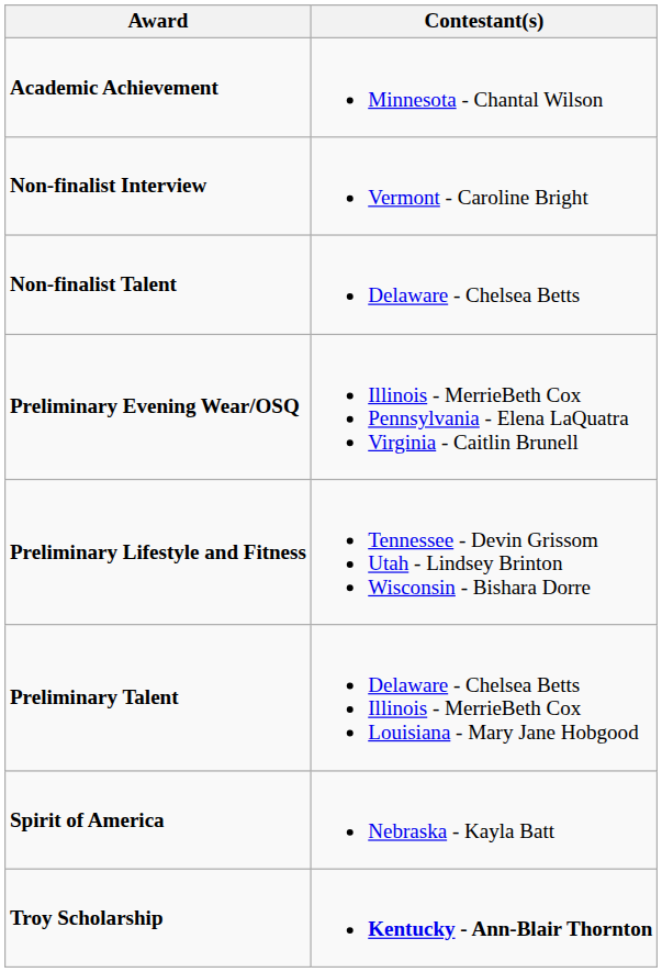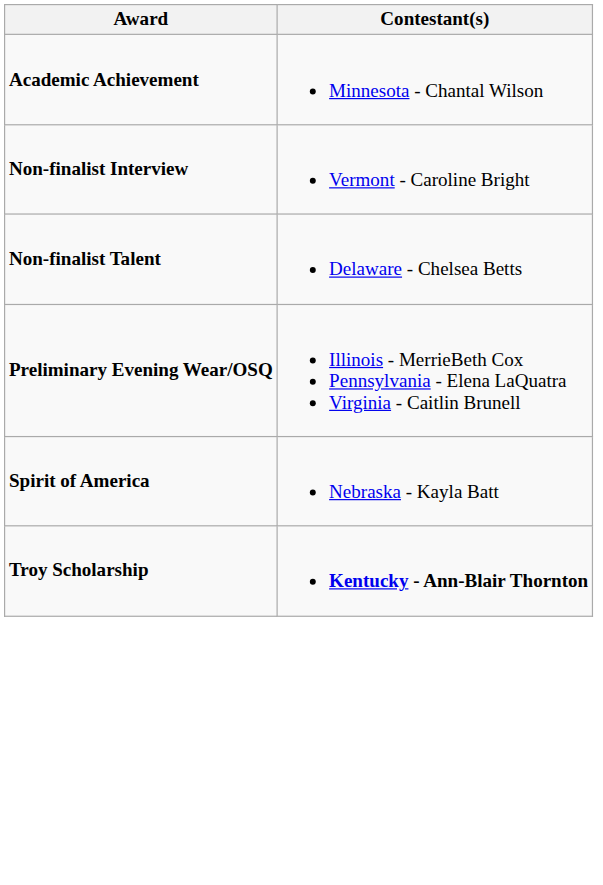 <table class="wikitable">
 <tr>
 <th>Award</th>
 <th>Contestant(s)</th>
 </tr>
 <tr>
 <td><strong>Academic Achievement</strong></td>
 <td><br><ul><li> <a href='#'>Minnesota</a> - Chantal Wilson</li></ul></td>
 </tr>
 <tr>
 <td><strong>Non-finalist Interview</strong></td>
 <td><br><ul><li> <a href='#'>Vermont</a> - Caroline Bright</li></ul></td>
 </tr>
 <tr>
 <td><strong>Non-finalist Talent</strong></td>
 <td><br><ul><li> <a href='#'>Delaware</a> - Chelsea Betts</li></ul></td>
 </tr>
 <tr>
 <td><strong>Preliminary Evening Wear/OSQ</strong></td>
 <td><br><ul><li> <a href='#'>Illinois</a> - MerrieBeth Cox</li><li> <a href='#'>Pennsylvania</a> - Elena LaQuatra</li><li> <a href='#'>Virginia</a> - Caitlin Brunell</li></ul></td>
 </tr>
 <tr>
-<td><strong>Preliminary Lifestyle and Fitness</strong></td>
-<td><br><ul><li> <a href='#'>Tennessee</a> - Devin Grissom</li><li> <a href='#'>Utah</a> - Lindsey Brinton</li><li> <a href='#'>Wisconsin</a> - Bishara Dorre</li></ul></td>
-</tr>
-<tr>
-<td><strong>Preliminary Talent</strong></td>
-<td><br><ul><li> <a href='#'>Delaware</a> - Chelsea Betts</li><li> <a href='#'>Illinois</a> - MerrieBeth Cox</li><li> <a href='#'>Louisiana</a> - Mary Jane Hobgood</li></ul></td>
-</tr>
-<tr>
 <td><strong>Spirit of America</strong></td>
 <td><br><ul><li> <a href='#'>Nebraska</a> - Kayla Batt</li></ul></td>
 </tr>
 <tr>
 <td><strong>Troy Scholarship</strong></td>
 <td><strong><br><ul><li> <a href='#'>Kentucky</a> - Ann-Blair Thornton</li></ul></strong></td>
 </tr>
 </table>
